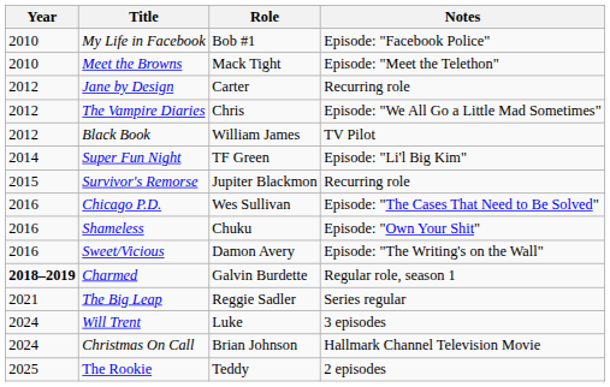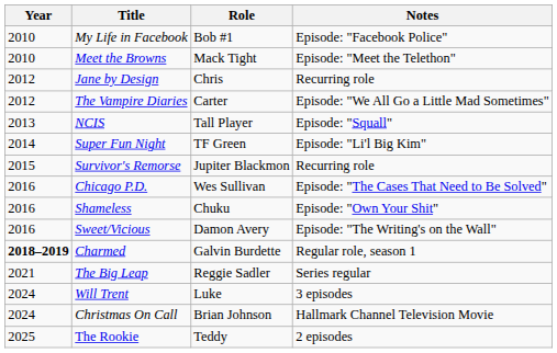 <table class="wikitable sortable">
 <tr>
 <th>Year</th>
 <th>Title</th>
 <th>Role</th>
 <th class="unsortable">Notes</th>
 </tr>
 <tr>
 <td>2010</td>
 <td><em>My Life in Facebook</em></td>
 <td>Bob #1</td>
 <td>Episode: "Facebook Police"</td>
 </tr>
 <tr>
 <td>2010</td>
 <td><em><a href='#'>Meet the Browns</a></em></td>
 <td>Mack Tight</td>
 <td>Episode: "Meet the Telethon"</td>
 </tr>
 <tr>
 <td>2012</td>
 <td><em><a href='#'>Jane by Design</a></em></td>
-<td>Carter</td>
+<td>Chris</td>
 <td>Recurring role</td>
 </tr>
 <tr>
 <td>2012</td>
 <td><em><a href='#'>The Vampire Diaries</a></em></td>
-<td>Chris</td>
+<td>Carter</td>
 <td>Episode: "We All Go a Little Mad Sometimes"</td>
 </tr>
 <tr>
-<td>2012</td>
-<td><em>Black Book</em></td>
-<td>William James</td>
-<td>TV Pilot</td>
+<td>2013</td>
+<td><em><a href='#'>NCIS</a></em></td>
+<td>Tall Player</td>
+<td>Episode: "<a href='#'>Squall</a>"</td>
 </tr>
 <tr>
 <td>2014</td>
 <td><em><a href='#'>Super Fun Night</a></em></td>
 <td>TF Green</td>
 <td>Episode: "Li'l Big Kim"</td>
 </tr>
 <tr>
 <td>2015</td>
 <td><em><a href='#'>Survivor's Remorse</a></em></td>
 <td>Jupiter Blackmon</td>
 <td>Recurring role</td>
 </tr>
 <tr>
 <td>2016</td>
 <td><em><a href='#'>Chicago P.D.</a></em></td>
 <td>Wes Sullivan</td>
 <td>Episode: "<a href='#'>The Cases That Need to Be Solved</a>"</td>
 </tr>
 <tr>
 <td>2016</td>
 <td><em><a href='#'>Shameless</a></em></td>
 <td>Chuku</td>
 <td>Episode: "<a href='#'>Own Your Shit</a>"</td>
 </tr>
 <tr>
 <td>2016</td>
 <td><em><a href='#'>Sweet/Vicious</a></em></td>
 <td>Damon Avery</td>
 <td>Episode: "The Writing's on the Wall"</td>
 </tr>
 <tr>
 <td><strong>2018–2019</strong></td>
 <td><em><a href='#'>Charmed</a></em></td>
 <td>Galvin Burdette</td>
 <td>Regular role, season 1</td>
 </tr>
 <tr>
 <td>2021</td>
 <td><em><a href='#'>The Big Leap</a></em></td>
 <td>Reggie Sadler</td>
 <td>Series regular</td>
 </tr>
 <tr>
 <td>2024</td>
 <td><em><a href='#'>Will Trent</a></em></td>
 <td>Luke</td>
 <td>3 episodes</td>
 </tr>
 <tr>
 <td>2024</td>
 <td><em>Christmas On Call</em></td>
 <td>Brian Johnson</td>
 <td>Hallmark Channel Television Movie</td>
 </tr>
 <tr>
 <td>2025</td>
 <td><a href='#'>The Rookie</a></td>
 <td>Teddy</td>
 <td>2 episodes</td>
 </tr>
 </table>
